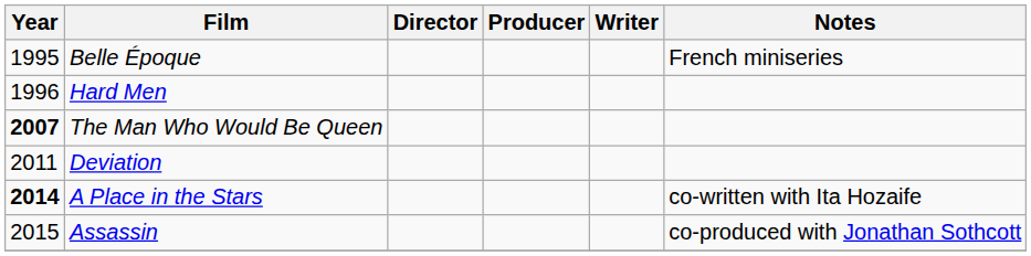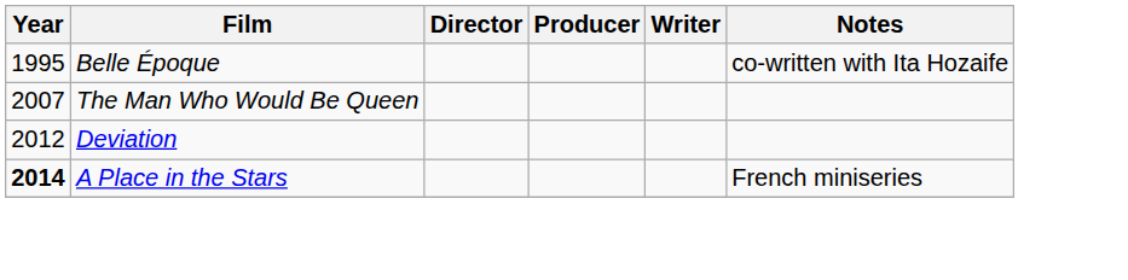 <table class="wikitable">
 <tr>
 <th>Year</th>
 <th>Film</th>
 <th>Director</th>
 <th>Producer</th>
 <th>Writer</th>
 <th>Notes</th>
 </tr>
 <tr>
 <td>1995</td>
 <td><em>Belle Époque</em></td>
 <td></td>
 <td></td>
 <td></td>
-<td>French miniseries</td>
+<td>co-written with Ita Hozaife</td>
 </tr>
 <tr>
-<td>1996</td>
-<td><em><a href='#'>Hard Men</a></em></td>
-<td></td>
-<td></td>
-<td></td>
-<td></td>
-</tr>
-<tr>
-<td><strong>2007</strong></td>
+<td>2007</td>
 <td><em>The Man Who Would Be Queen</em></td>
 <td></td>
 <td></td>
 <td></td>
 <td></td>
 </tr>
 <tr>
-<td>2011</td>
+<td>2012</td>
 <td><em><a href='#'>Deviation</a></em></td>
 <td></td>
 <td></td>
 <td></td>
 <td></td>
 </tr>
 <tr>
 <td><strong>2014</strong></td>
 <td><em><a href='#'>A Place in the Stars</a></em></td>
 <td></td>
 <td></td>
 <td></td>
-<td>co-written with Ita Hozaife</td>
-</tr>
-<tr>
-<td>2015</td>
-<td><em><a href='#'>Assassin</a></em></td>
-<td></td>
-<td></td>
-<td></td>
-<td> co-produced with <a href='#'>Jonathan Sothcott</a></td>
+<td>French miniseries</td>
 </tr>
 <tr>
 </tr>
 </table>
